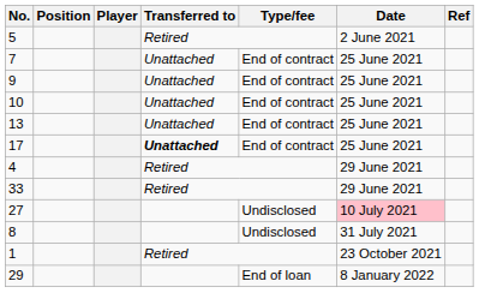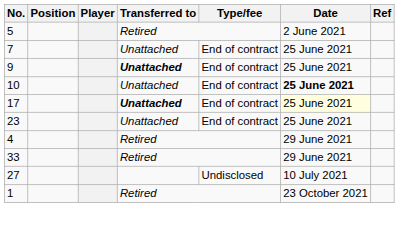 <table class="wikitable plainrowheaders sortable" style="text-align:center; text-align:left">
 <tr>
 <th scope="col">No.</th>
 <th scope="col">Position</th>
 <th scope="col">Player</th>
 <th scope="col">Transferred to</th>
 <th scope="col">Type/fee</th>
 <th scope="col">Date</th>
 <th scope="col" class="unsortable">Ref</th>
 </tr>
 <tr>
 <td>5</td>
 <td></td>
 <th scope="row"></th>
 <td colspan=2><em>Retired</em></td>
 <td>2 June 2021</td>
 <td></td>
 </tr>
 <tr>
 <td>7</td>
 <td></td>
 <th scope="row"></th>
 <td><em>Unattached</em></td>
 <td>End of contract</td>
 <td>25 June 2021</td>
 <td></td>
 </tr>
 <tr>
 <td>9</td>
 <td></td>
 <th scope="row"></th>
-<td><em>Unattached</em></td>
+<td><strong><em>Unattached</em></strong></td>
 <td>End of contract</td>
 <td>25 June 2021</td>
 <td></td>
 </tr>
 <tr>
 <td>10</td>
 <td></td>
 <th scope="row"></th>
 <td><em>Unattached</em></td>
 <td>End of contract</td>
-<td>25 June 2021</td>
-<td></td>
-</tr>
-<tr>
-<td>13</td>
-<td></td>
-<th scope="row"></th>
-<td><em>Unattached</em></td>
-<td>End of contract</td>
-<td>25 June 2021</td>
+<td><strong>25 June 2021</strong></td>
 <td></td>
 </tr>
 <tr>
 <td>17</td>
 <td></td>
 <th scope="row"></th>
 <td><strong><em>Unattached</em></strong></td>
+<td>End of contract</td>
+<td style="background: lightyellow;">25 June 2021</td>
+<td></td>
+</tr>
+<tr>
+<td>23</td>
+<td></td>
+<th scope="row"></th>
+<td><em>Unattached</em></td>
 <td>End of contract</td>
 <td>25 June 2021</td>
 <td></td>
 </tr>
 <tr>
 <td>4</td>
 <td></td>
 <th scope="row"></th>
 <td colspan=2><em>Retired</em></td>
 <td>29 June 2021</td>
 <td></td>
 </tr>
 <tr>
 <td>33</td>
 <td></td>
 <th scope="row"></th>
 <td colspan=2><em>Retired</em></td>
 <td>29 June 2021</td>
 <td></td>
 </tr>
 <tr>
 <td>27</td>
 <td></td>
 <th scope="row"></th>
 <td></td>
 <td>Undisclosed</td>
-<td style="background: pink;">10 July 2021</td>
-<td></td>
-</tr>
-<tr>
-<td>8</td>
-<td></td>
-<th scope="row"></th>
-<td></td>
-<td>Undisclosed</td>
-<td>31 July 2021</td>
+<td>10 July 2021</td>
 <td></td>
 </tr>
 <tr>
 <td>1</td>
 <td></td>
 <th scope="row"></th>
 <td colspan=2><em>Retired</em></td>
 <td>23 October 2021</td>
 <td></td>
 </tr>
-<tr>
-<td>29</td>
-<td></td>
-<th scope="row"></th>
-<td></td>
-<td>End of loan</td>
-<td>8 January 2022</td>
-<td></td>
-</tr>
 </table>
